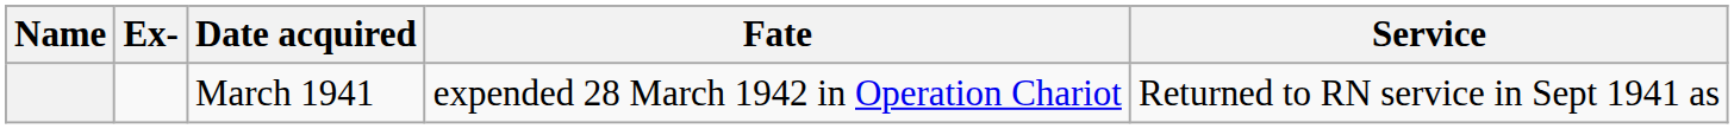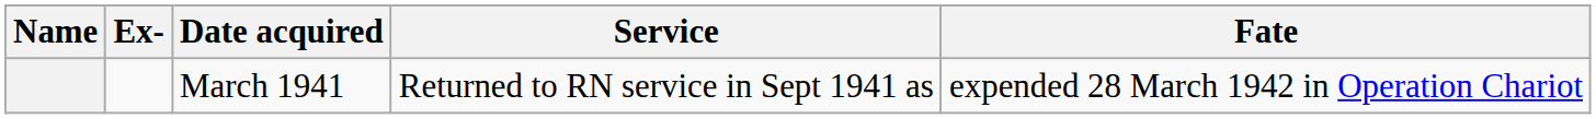 <table class="wikitable sortable plainrowheaders">
 <tr>
 <th scope="col">Name</th>
 <th scope="col">Ex-</th>
 <th scope="col">Date acquired</th>
+<th scope="col" class="unsortable">Service</th>
 <th scope="col" class="unsortable">Fate</th>
-<th scope="col" class="unsortable">Service</th>
 </tr>
 <tr>
 <th scope="row"></th>
 <td></td>
 <td>March 1941</td>
+<td>Returned to RN service in Sept 1941 as </td>
 <td>expended 28 March 1942 in <a href='#'>Operation Chariot</a></td>
-<td>Returned to RN service in Sept 1941 as </td>
 </tr>
 </table>
